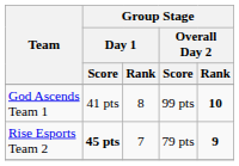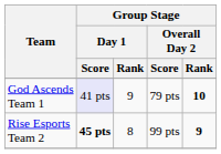 <table class="wikitable" style="font-size:90%">
 <tr>
 <th rowspan=3>Team</th>
 <th colspan=6>Group Stage</th>
 </tr>
 <tr style="font-size:95%">
 <th colspan=2>Day 1</th>
 <th colspan=6>Overall<br>Day 2</th>
 </tr>
 <tr style="font-size:95%">
 <th>Score</th>
 <th>Rank</th>
 <th>Score</th>
 <th>Rank</th>
 </tr>
 <tr style="font-size:95%">
 </tr>
 <tr align=center>
 <td align=left><a href='#'>God Ascends</a><br>Team 1</td>
-<td>41 pts</td>
-<td>8</td>
-<td>99 pts</td>
+<td style="background: lavender;">41 pts</td>
+<td>9</td>
+<td>79 pts</td>
 <td><strong>10</strong></td>
 </tr>
 <tr align=center>
 <td align=left><a href='#'>Rise Esports</a><br>Team 2</td>
 <td><strong>45 pts</strong></td>
-<td>7</td>
-<td>79 pts</td>
+<td>8</td>
+<td>99 pts</td>
 <td><strong>9</strong></td>
 </tr>
 <tr>
 </tr>
 </table>
